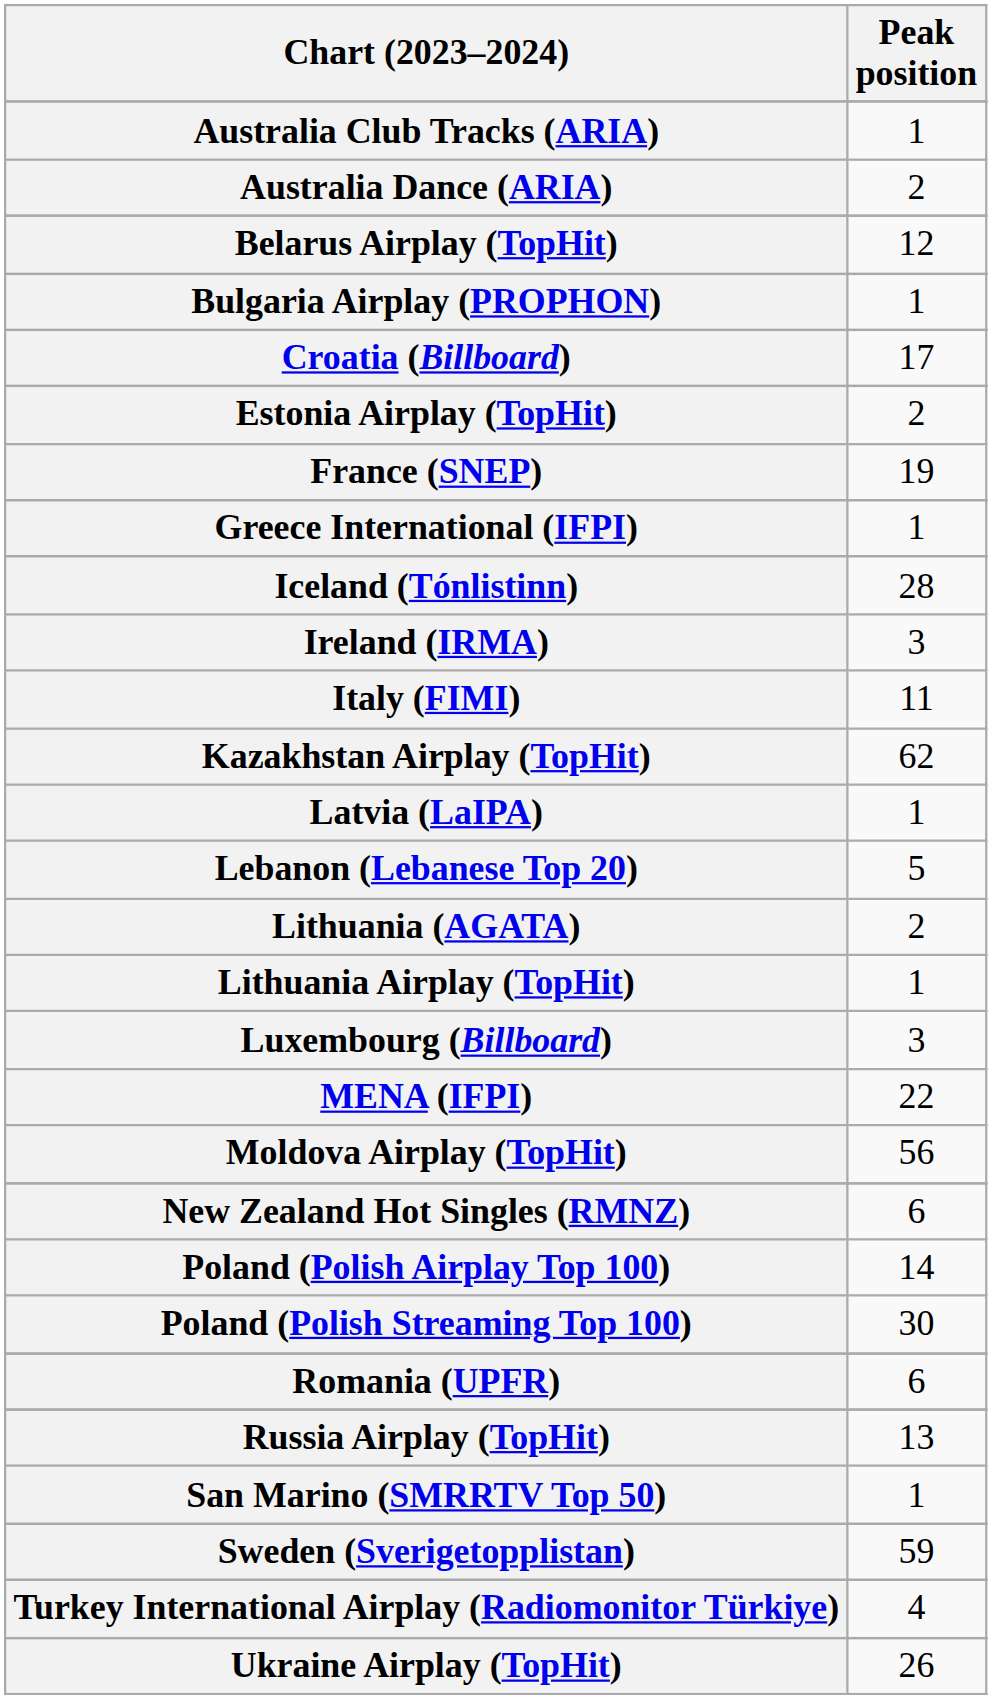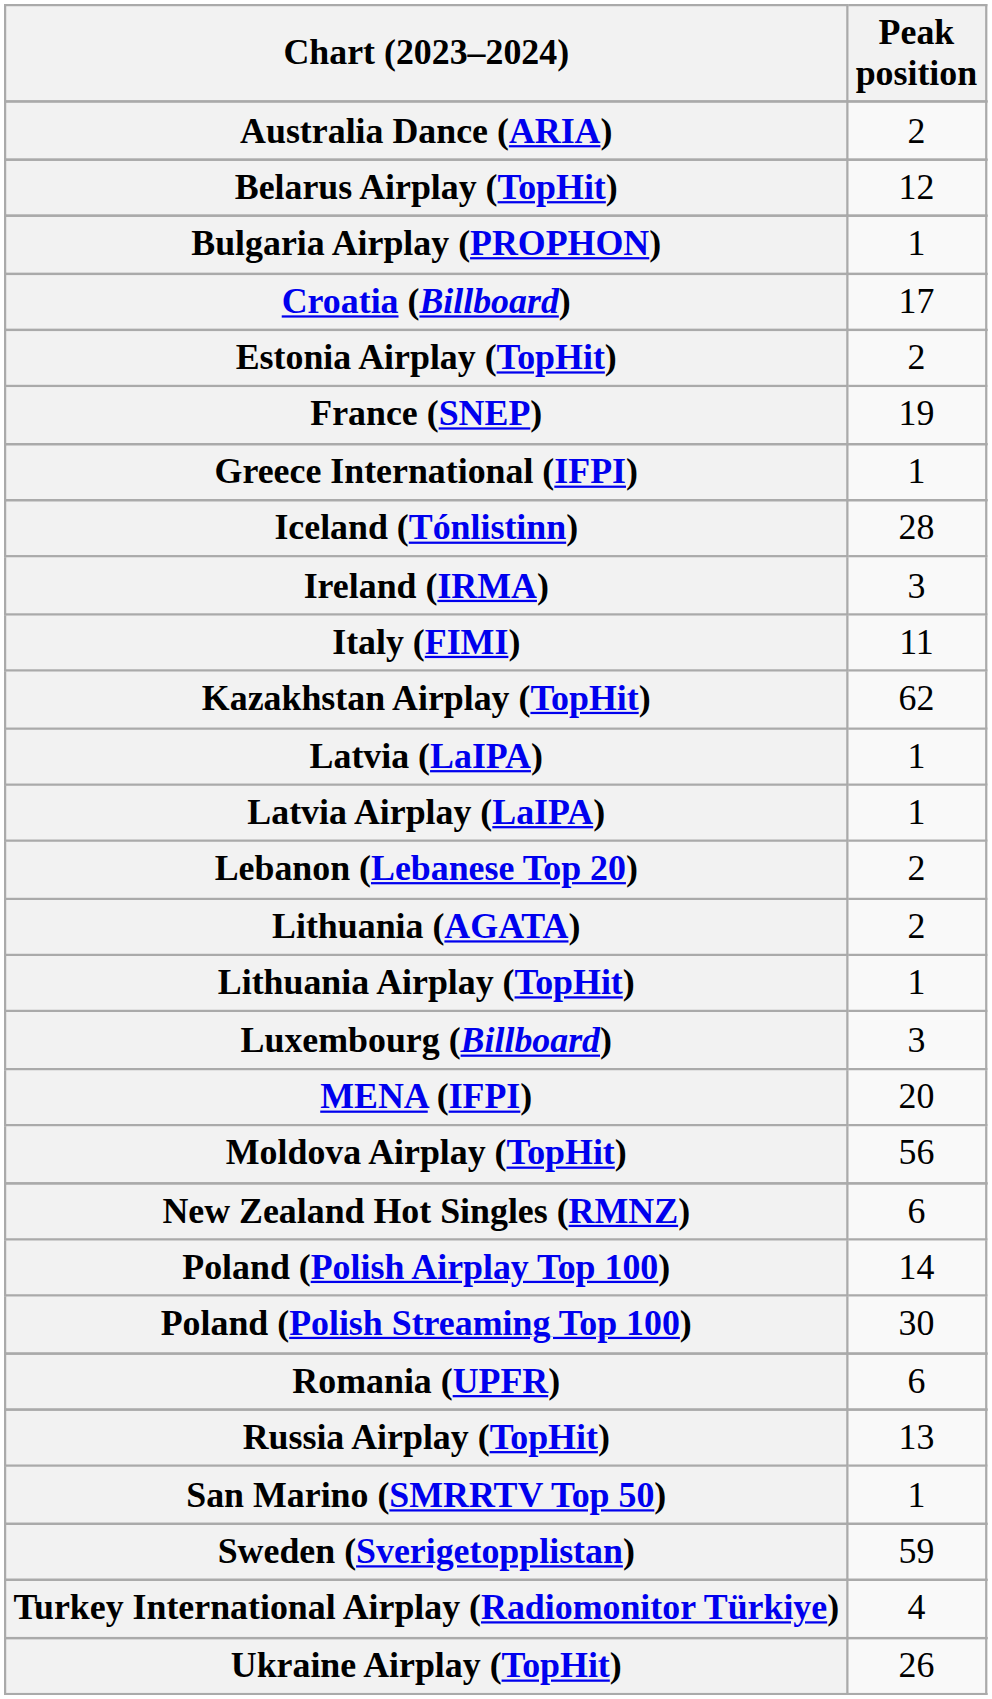 <table class="wikitable sortable plainrowheaders" style="text-align:center;">
 <tr>
 <th scope="col">Chart (2023–2024)</th>
 <th scope="col">Peak<br>position</th>
 </tr>
 <tr>
-</tr>
-<tr>
-<th scope="row">Australia Club Tracks (<a href='#'>ARIA</a>)</th>
-<td>1</td>
 </tr>
 <tr>
 <th scope="row">Australia Dance (<a href='#'>ARIA</a>)</th>
 <td>2</td>
 </tr>
 <tr>
 </tr>
 <tr>
 <th scope="row">Belarus Airplay (<a href='#'>TopHit</a>)</th>
 <td>12</td>
 </tr>
 <tr>
 </tr>
 <tr>
 </tr>
 <tr>
 <th scope="row">Bulgaria Airplay (<a href='#'>PROPHON</a>)</th>
 <td>1</td>
 </tr>
 <tr>
 </tr>
 <tr>
 </tr>
 <tr>
 </tr>
 <tr>
 <th scope="row"><a href='#'>Croatia</a> (<em><a href='#'>Billboard</a></em>)</th>
 <td>17</td>
 </tr>
 <tr>
 </tr>
 <tr>
 </tr>
 <tr>
 <th scope="row">Estonia Airplay (<a href='#'>TopHit</a>)</th>
 <td>2</td>
 </tr>
 <tr>
 <th scope="row">France (<a href='#'>SNEP</a>)</th>
 <td>19</td>
 </tr>
 <tr>
 </tr>
 <tr>
 </tr>
 <tr>
 <th scope="row">Greece International (<a href='#'>IFPI</a>)</th>
 <td>1</td>
 </tr>
 <tr>
 </tr>
 <tr>
 </tr>
 <tr>
 <th scope="row">Iceland (<a href='#'>Tónlistinn</a>)</th>
 <td>28</td>
 </tr>
 <tr>
 <th scope="row">Ireland (<a href='#'>IRMA</a>)</th>
 <td>3</td>
 </tr>
 <tr>
 <th scope="row">Italy (<a href='#'>FIMI</a>)</th>
 <td>11</td>
 </tr>
 <tr>
 <th scope="row">Kazakhstan Airplay (<a href='#'>TopHit</a>)</th>
 <td>62</td>
 </tr>
 <tr>
 <th scope="row">Latvia (<a href='#'>LaIPA</a>)</th>
 <td>1</td>
 </tr>
 <tr>
+<th scope="row">Latvia Airplay (<a href='#'>LaIPA</a>)</th>
+<td>1</td>
+</tr>
+<tr>
 <th scope="row">Lebanon (<a href='#'>Lebanese Top 20</a>)</th>
-<td>5</td>
+<td>2</td>
 </tr>
 <tr>
 <th scope="row">Lithuania (<a href='#'>AGATA</a>)</th>
 <td>2</td>
 </tr>
 <tr>
 <th scope="row">Lithuania Airplay (<a href='#'>TopHit</a>)</th>
 <td>1</td>
 </tr>
 <tr>
 <th scope="row">Luxembourg (<em><a href='#'>Billboard</a></em>)</th>
 <td>3</td>
 </tr>
 <tr>
 <th scope="row"><a href='#'>MENA</a> (<a href='#'>IFPI</a>)</th>
-<td>22</td>
+<td>20</td>
 </tr>
 <tr>
 <th scope="row">Moldova Airplay (<a href='#'>TopHit</a>)</th>
 <td>56</td>
 </tr>
 <tr>
 </tr>
 <tr>
 </tr>
 <tr>
 <th scope="row">New Zealand Hot Singles (<a href='#'>RMNZ</a>)</th>
 <td>6</td>
 </tr>
 <tr>
 <th scope="row">Poland (<a href='#'>Polish Airplay Top 100</a>)</th>
 <td>14</td>
 </tr>
 <tr>
 <th scope="row">Poland (<a href='#'>Polish Streaming Top 100</a>)</th>
 <td>30</td>
 </tr>
 <tr>
 </tr>
 <tr>
 <th scope="row">Romania (<a href='#'>UPFR</a>)</th>
 <td>6</td>
 </tr>
 <tr>
 </tr>
 <tr>
 <th scope="row">Russia Airplay (<a href='#'>TopHit</a>)</th>
 <td>13</td>
 </tr>
 <tr>
 <th scope="row">San Marino (<a href='#'>SMRRTV Top 50</a>)</th>
 <td>1</td>
 </tr>
 <tr>
 </tr>
 <tr>
 </tr>
 <tr>
 <th scope="row">Sweden (<a href='#'>Sverigetopplistan</a>)</th>
 <td>59</td>
 </tr>
 <tr>
 </tr>
 <tr>
 <th scope="row">Turkey International Airplay (<a href='#'>Radiomonitor Türkiye</a>)</th>
 <td>4</td>
 </tr>
 <tr>
 </tr>
 <tr>
 </tr>
 <tr>
 </tr>
 <tr>
 <th scope="row">Ukraine Airplay (<a href='#'>TopHit</a>)</th>
 <td>26</td>
 </tr>
 <tr>
 </tr>
 </table>
